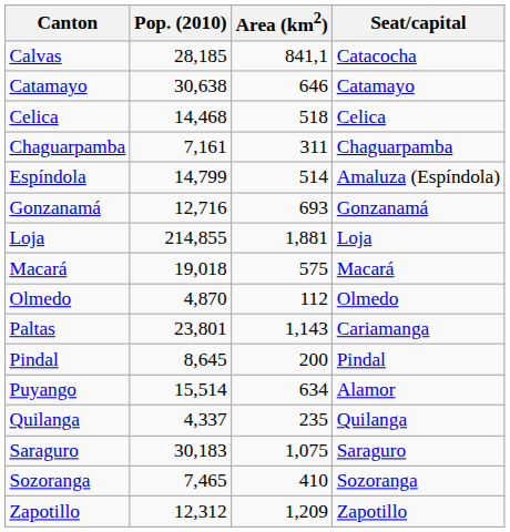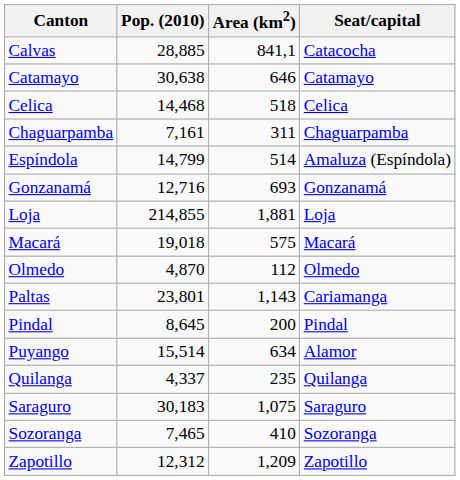 <table class="wikitable sortable">
 <tr>
 <th>Canton</th>
 <th>Pop. (2010)</th>
 <th>Area (km<sup>2</sup>)</th>
 <th>Seat/capital</th>
 </tr>
 <tr>
 <td><a href='#'>Calvas</a></td>
-<td align=right>28,185</td>
+<td align=right>28,885</td>
 <td align=right>841,1</td>
 <td><a href='#'>Catacocha</a></td>
 </tr>
 <tr>
 <td><a href='#'>Catamayo</a></td>
 <td align=right>30,638</td>
 <td align=right>646</td>
 <td><a href='#'>Catamayo</a></td>
 </tr>
 <tr>
 <td><a href='#'>Celica</a></td>
 <td align=right>14,468</td>
 <td align=right>518</td>
 <td><a href='#'>Celica</a></td>
 </tr>
 <tr>
 <td><a href='#'>Chaguarpamba</a></td>
 <td align=right>7,161</td>
 <td align=right>311</td>
 <td><a href='#'>Chaguarpamba</a></td>
 </tr>
 <tr>
 <td><a href='#'>Espíndola</a></td>
 <td align=right>14,799</td>
 <td align=right>514</td>
 <td><a href='#'>Amaluza</a> (Espíndola)</td>
 </tr>
 <tr>
 <td><a href='#'>Gonzanamá</a></td>
 <td align=right>12,716</td>
 <td align=right>693</td>
 <td><a href='#'>Gonzanamá</a></td>
 </tr>
 <tr>
 <td><a href='#'>Loja</a></td>
 <td align=right>214,855</td>
 <td align=right>1,881</td>
 <td><a href='#'>Loja</a></td>
 </tr>
 <tr>
 <td><a href='#'>Macará</a></td>
 <td align=right>19,018</td>
 <td align=right>575</td>
 <td><a href='#'>Macará</a></td>
 </tr>
 <tr>
 <td><a href='#'>Olmedo</a></td>
 <td align=right>4,870</td>
 <td align=right>112</td>
 <td><a href='#'>Olmedo</a></td>
 </tr>
 <tr>
 <td><a href='#'>Paltas</a></td>
 <td align=right>23,801</td>
 <td align=right>1,143</td>
 <td><a href='#'>Cariamanga</a></td>
 </tr>
 <tr>
 <td><a href='#'>Pindal</a></td>
 <td align=right>8,645</td>
 <td align=right>200</td>
 <td><a href='#'>Pindal</a></td>
 </tr>
 <tr>
 <td><a href='#'>Puyango</a></td>
 <td align=right>15,514</td>
 <td align=right>634</td>
 <td><a href='#'>Alamor</a></td>
 </tr>
 <tr>
 <td><a href='#'>Quilanga</a></td>
 <td align=right>4,337</td>
 <td align=right>235</td>
 <td><a href='#'>Quilanga</a></td>
 </tr>
 <tr>
 <td><a href='#'>Saraguro</a></td>
 <td align=right>30,183</td>
 <td align=right>1,075</td>
 <td><a href='#'>Saraguro</a></td>
 </tr>
 <tr>
 <td><a href='#'>Sozoranga</a></td>
 <td align=right>7,465</td>
 <td align=right>410</td>
 <td><a href='#'>Sozoranga</a></td>
 </tr>
 <tr>
 <td><a href='#'>Zapotillo</a></td>
 <td align=right>12,312</td>
 <td align=right>1,209</td>
 <td><a href='#'>Zapotillo</a></td>
 </tr>
 </table>
